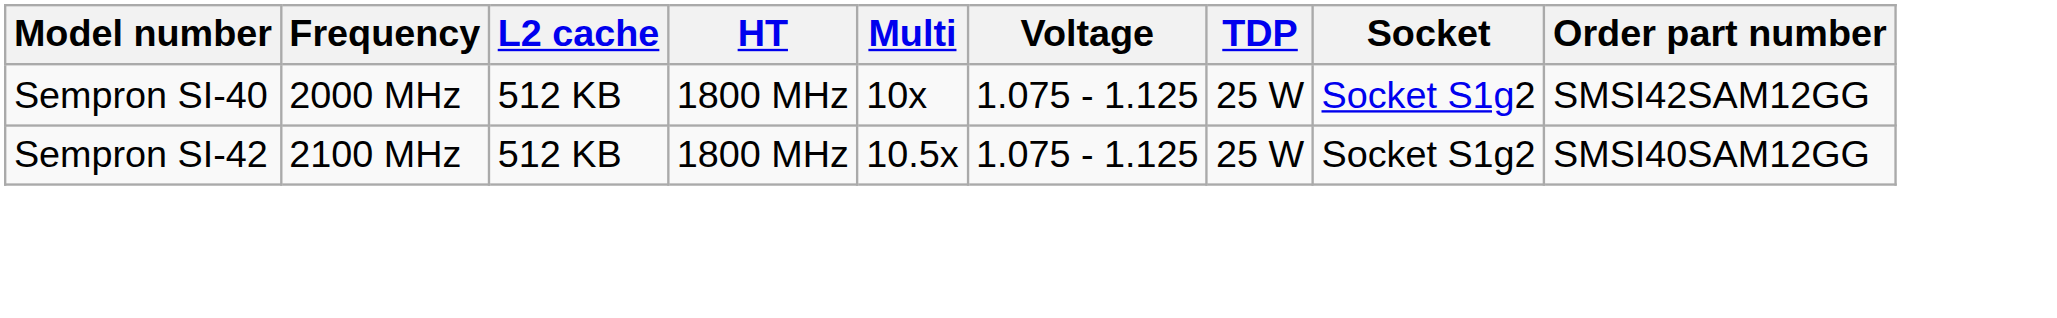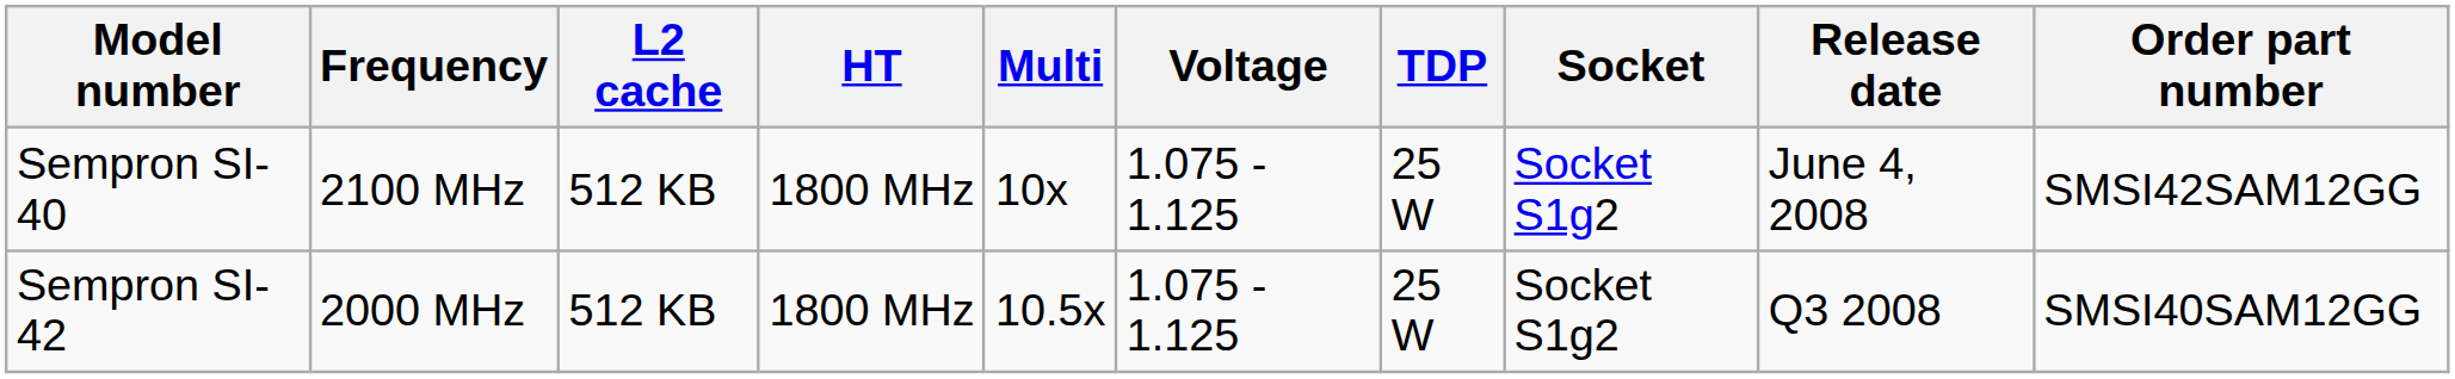 <table class="wikitable">
 <tr>
 <th>Model number</th>
 <th>Frequency</th>
 <th><a href='#'>L2 cache</a></th>
 <th><a href='#'>HT</a></th>
 <th><a href='#'>Multi</a></th>
 <th>Voltage</th>
 <th><a href='#'>TDP</a></th>
 <th>Socket</th>
+<th>Release date</th>
 <th>Order part number</th>
 </tr>
 <tr>
 <td>Sempron SI-40</td>
-<td>2000 MHz</td>
+<td>2100 MHz</td>
 <td>512 KB</td>
 <td>1800 MHz</td>
 <td>10x</td>
 <td>1.075 - 1.125</td>
 <td>25 W</td>
 <td><a href='#'>Socket S1g</a>2</td>
+<td>June 4, 2008</td>
 <td>SMSI42SAM12GG</td>
 </tr>
 <tr>
 <td>Sempron SI-42</td>
-<td>2100 MHz</td>
+<td>2000 MHz</td>
 <td>512 KB</td>
 <td>1800 MHz</td>
 <td>10.5x</td>
 <td>1.075 - 1.125</td>
 <td>25 W</td>
 <td>Socket S1g2</td>
+<td>Q3 2008</td>
 <td>SMSI40SAM12GG</td>
 </tr>
 </table>
